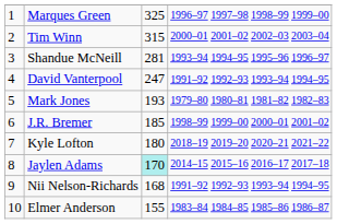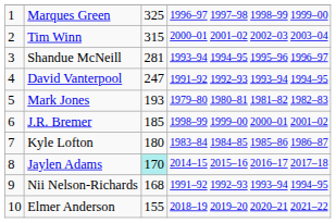 <table class="wikitable">
 <tr>
 </tr>
 <tr>
 <td>1</td>
 <td><a href='#'>Marques Green</a></td>
 <td>325</td>
 <td style="font-size:80%;"><a href='#'>1996–97</a> <a href='#'>1997–98</a> <a href='#'>1998–99</a> <a href='#'>1999–00</a></td>
 </tr>
 <tr>
 <td>2</td>
 <td><a href='#'>Tim Winn</a></td>
 <td>315</td>
 <td style="font-size:80%;"><a href='#'>2000–01</a> <a href='#'>2001–02</a> <a href='#'>2002–03</a> <a href='#'>2003–04</a></td>
 </tr>
 <tr>
 <td>3</td>
 <td>Shandue McNeill</td>
 <td>281</td>
 <td style="font-size:80%;"><a href='#'>1993–94</a> <a href='#'>1994–95</a> <a href='#'>1995–96</a> <a href='#'>1996–97</a></td>
 </tr>
 <tr>
 <td>4</td>
 <td><a href='#'>David Vanterpool</a></td>
 <td>247</td>
 <td style="font-size:80%;"><a href='#'>1991–92</a> <a href='#'>1992–93</a> <a href='#'>1993–94</a> <a href='#'>1994–95</a></td>
 </tr>
 <tr>
 <td>5</td>
 <td><a href='#'>Mark Jones</a></td>
 <td>193</td>
 <td style="font-size:80%;"><a href='#'>1979–80</a> <a href='#'>1980–81</a> <a href='#'>1981–82</a> <a href='#'>1982–83</a></td>
 </tr>
 <tr>
 <td>6</td>
 <td><a href='#'>J.R. Bremer</a></td>
 <td>185</td>
 <td style="font-size:80%;"><a href='#'>1998–99</a> <a href='#'>1999–00</a> <a href='#'>2000–01</a> <a href='#'>2001–02</a></td>
 </tr>
 <tr>
 <td>7</td>
 <td>Kyle Lofton</td>
 <td>180</td>
-<td style="font-size:80%;"><a href='#'>2018–19</a> <a href='#'>2019–20</a> <a href='#'>2020–21</a> <a href='#'>2021–22</a></td>
+<td style="font-size:80%;"><a href='#'>1983–84</a> <a href='#'>1984–85</a> <a href='#'>1985–86</a> <a href='#'>1986–87</a></td>
 </tr>
 <tr>
 <td>8</td>
 <td><a href='#'>Jaylen Adams</a></td>
 <td style="background: paleturquoise;">170</td>
 <td style="font-size:80%;"><a href='#'>2014–15</a> <a href='#'>2015–16</a> <a href='#'>2016–17</a> <a href='#'>2017–18</a></td>
 </tr>
 <tr>
 <td>9</td>
 <td>Nii Nelson-Richards</td>
 <td>168</td>
 <td style="font-size:80%;"><a href='#'>1991–92</a> <a href='#'>1992–93</a> <a href='#'>1993–94</a> <a href='#'>1994–95</a></td>
 </tr>
 <tr>
 <td>10</td>
 <td>Elmer Anderson</td>
 <td>155</td>
-<td style="font-size:80%;"><a href='#'>1983–84</a> <a href='#'>1984–85</a> <a href='#'>1985–86</a> <a href='#'>1986–87</a></td>
+<td style="font-size:80%;"><a href='#'>2018–19</a> <a href='#'>2019–20</a> <a href='#'>2020–21</a> <a href='#'>2021–22</a></td>
 </tr>
 </table>
